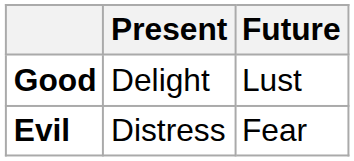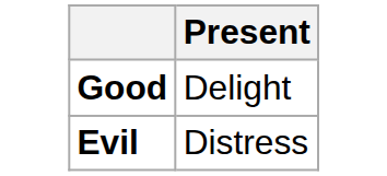 <table class="wikitable floatright" style="margin:1.0em auto;border:1px;background:white;">
 <tr style="background:white">
 <th> </th>
 <th><strong>Present</strong></th>
-<th><strong>Future</strong></th>
 </tr>
 <tr>
 <td><strong>Good</strong></td>
 <td>Delight</td>
-<td>Lust</td>
 </tr>
 <tr>
 <td><strong>Evil</strong></td>
 <td>Distress</td>
-<td>Fear</td>
 </tr>
 </table>
